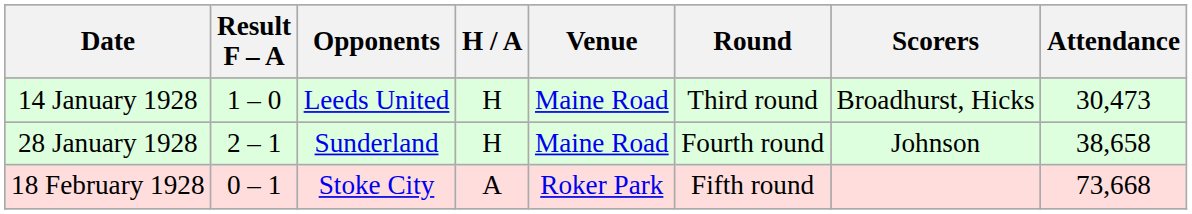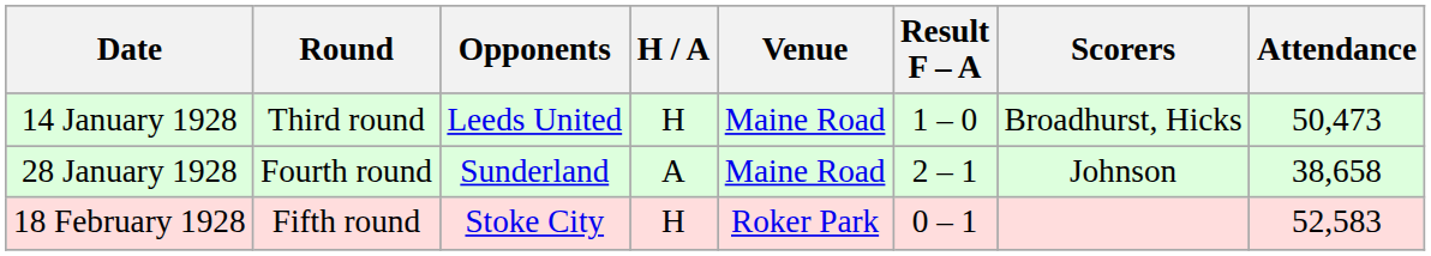 <table class="wikitable" style="text-align:center">
 <tr>
 <th>Date</th>
-<th>Result<br>F – A</th>
+<th>Round</th>
 <th>Opponents</th>
 <th>H / A</th>
 <th>Venue</th>
-<th>Round</th>
+<th>Result<br>F – A</th>
 <th>Scorers</th>
 <th>Attendance</th>
 </tr>
 <tr bgcolor="#ddffdd">
 <td>14 January 1928</td>
-<td>1 – 0</td>
+<td>Third round</td>
 <td><a href='#'>Leeds United</a></td>
 <td>H</td>
 <td><a href='#'>Maine Road</a></td>
-<td>Third round</td>
+<td>1 – 0</td>
 <td>Broadhurst, Hicks</td>
-<td>30,473</td>
+<td>50,473</td>
 </tr>
 <tr bgcolor="#ddffdd">
 <td>28 January 1928</td>
+<td>Fourth round</td>
+<td><a href='#'>Sunderland</a></td>
+<td>A</td>
+<td><a href='#'>Maine Road</a></td>
 <td>2 – 1</td>
-<td><a href='#'>Sunderland</a></td>
-<td>H</td>
-<td><a href='#'>Maine Road</a></td>
-<td>Fourth round</td>
 <td>Johnson</td>
 <td>38,658</td>
 </tr>
 <tr bgcolor="#ffdddd">
 <td>18 February 1928</td>
+<td>Fifth round</td>
+<td><a href='#'>Stoke City</a></td>
+<td>H</td>
+<td><a href='#'>Roker Park</a></td>
 <td>0 – 1</td>
-<td><a href='#'>Stoke City</a></td>
-<td>A</td>
-<td><a href='#'>Roker Park</a></td>
-<td>Fifth round</td>
 <td></td>
-<td>73,668</td>
+<td>52,583</td>
 </tr>
 </table>
